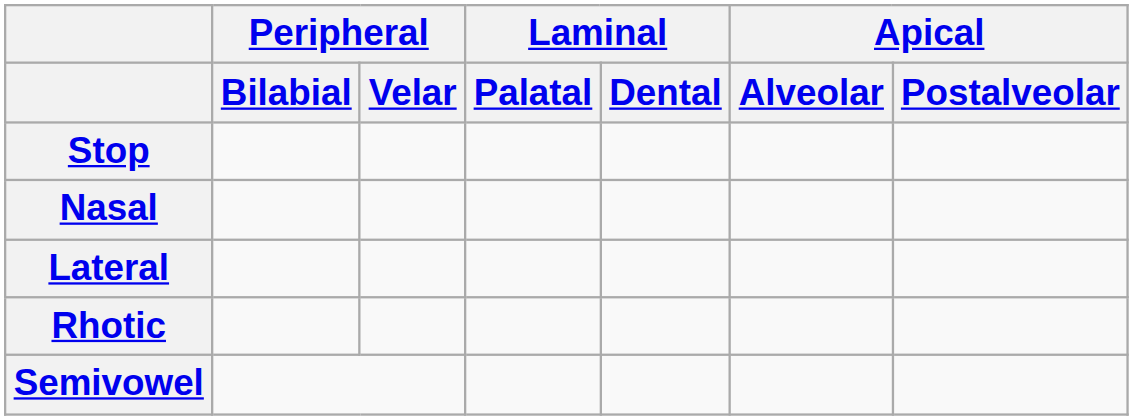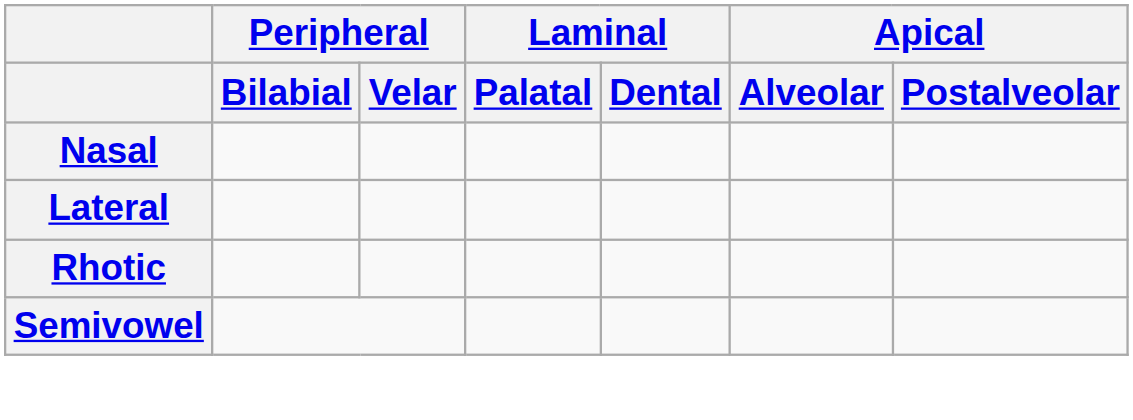 <table class="wikitable">
 <tr>
 <th></th>
 <th colspan="2"><a href='#'>Peripheral</a></th>
 <th colspan="2"><a href='#'>Laminal</a></th>
 <th colspan="2"><a href='#'>Apical</a></th>
 </tr>
 <tr>
 <th></th>
 <th><a href='#'>Bilabial</a></th>
 <th><a href='#'>Velar</a></th>
 <th><a href='#'>Palatal</a></th>
 <th><a href='#'>Dental</a></th>
 <th><a href='#'>Alveolar</a></th>
 <th><a href='#'>Postalveolar</a></th>
-</tr>
-<tr>
-<th><a href='#'>Stop</a></th>
-<td align="center"></td>
-<td align="center"></td>
-<td align="center"></td>
-<td align="center"></td>
-<td align="center"></td>
-<td align="center"></td>
 </tr>
 <tr>
 <th><a href='#'>Nasal</a></th>
 <td align="center"></td>
 <td align="center"></td>
 <td align="center"></td>
 <td align="center"></td>
 <td align="center"></td>
 <td align="center"></td>
 </tr>
 <tr>
 <th><a href='#'>Lateral</a></th>
 <td></td>
 <td></td>
 <td align="center"></td>
 <td align="center"></td>
 <td align="center"></td>
 <td align="center"></td>
 </tr>
 <tr>
 <th><a href='#'>Rhotic</a></th>
 <td></td>
 <td></td>
 <td></td>
 <td></td>
 <td align="center"></td>
 <td align="center"></td>
 </tr>
 <tr>
 <th><a href='#'>Semivowel</a></th>
 <td colspan="2" align="center"></td>
 <td align="center"></td>
 <td></td>
 <td></td>
 <td></td>
 </tr>
 </table>
